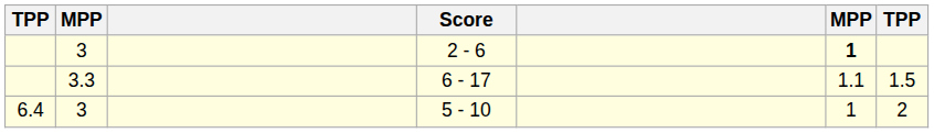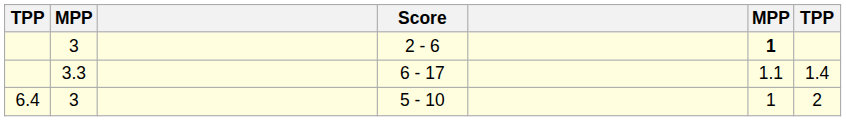 <table class="wikitable" style="text-align: center;" |>
 <tr>
 <th width="35">TPP</th>
 <th width="35">MPP</th>
 <th width="250"></th>
 <th width="75">Score</th>
 <th width="250"></th>
 <th width="35">MPP</th>
 <th width="35">TPP</th>
 </tr>
 <tr bgcolor=lightyellow>
 <td></td>
 <td>3</td>
 <td style="text-align:left;"></td>
 <td>2 - 6</td>
 <td style="text-align:left;"><strong></strong></td>
 <td><strong>1</strong></td>
 <td></td>
 </tr>
 <tr bgcolor=lightyellow>
 <td></td>
 <td>3.3</td>
 <td style="text-align:left;"></td>
 <td>6 - 17</td>
 <td style="text-align:left;"><strong></strong></td>
 <td>1.1</td>
-<td>1.5</td>
+<td>1.4</td>
 </tr>
 <tr bgcolor=lightyellow>
 <td>6.4</td>
 <td>3</td>
 <td style="text-align:left;"></td>
 <td>5 - 10</td>
 <td style="text-align:left;"><strong></strong></td>
 <td>1</td>
 <td>2</td>
 </tr>
 </table>
